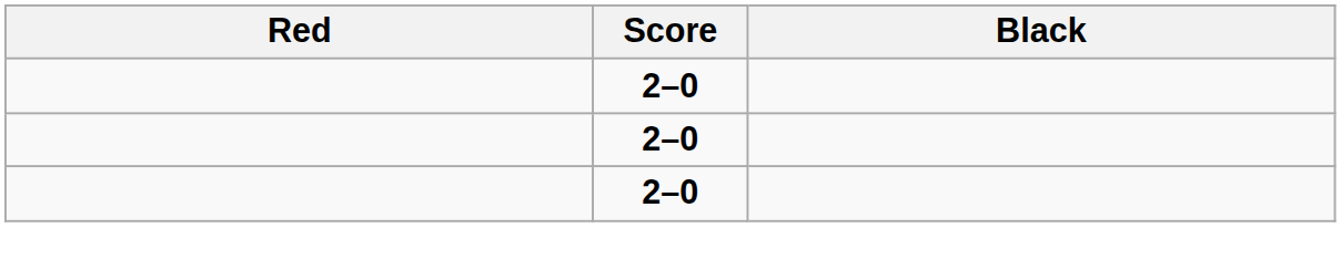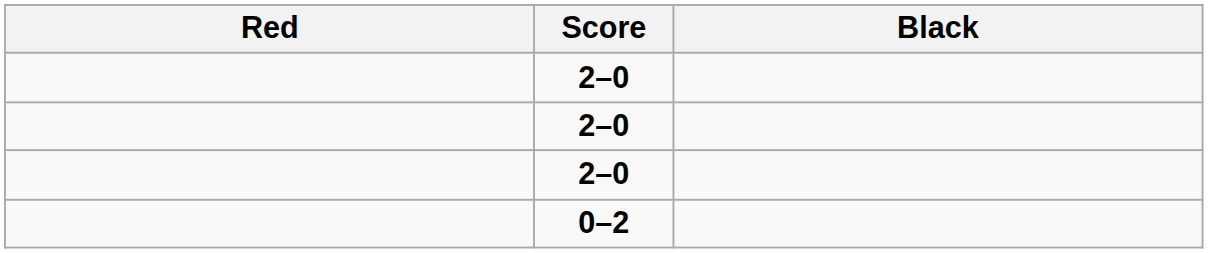 <table class="wikitable" style="text-align: center;">
 <tr>
 <th align="right" width="270">Red</th>
 <th width="65">Score</th>
 <th align="left" width="270">Black</th>
 </tr>
 <tr>
 <td align=left><strong></strong></td>
 <td align=center><strong>2–0</strong></td>
 <td align=left></td>
 </tr>
 <tr>
 <td align=left><strong></strong></td>
 <td align=center><strong>2–0</strong></td>
 <td align=left></td>
 </tr>
 <tr>
 <td align=left><strong></strong></td>
 <td align=center><strong>2–0</strong></td>
 <td align=left></td>
 </tr>
+<tr>
+<td align=left></td>
+<td align=center><strong>0–2</strong></td>
+<td align=left><strong></strong></td>
+</tr>
 </table>
